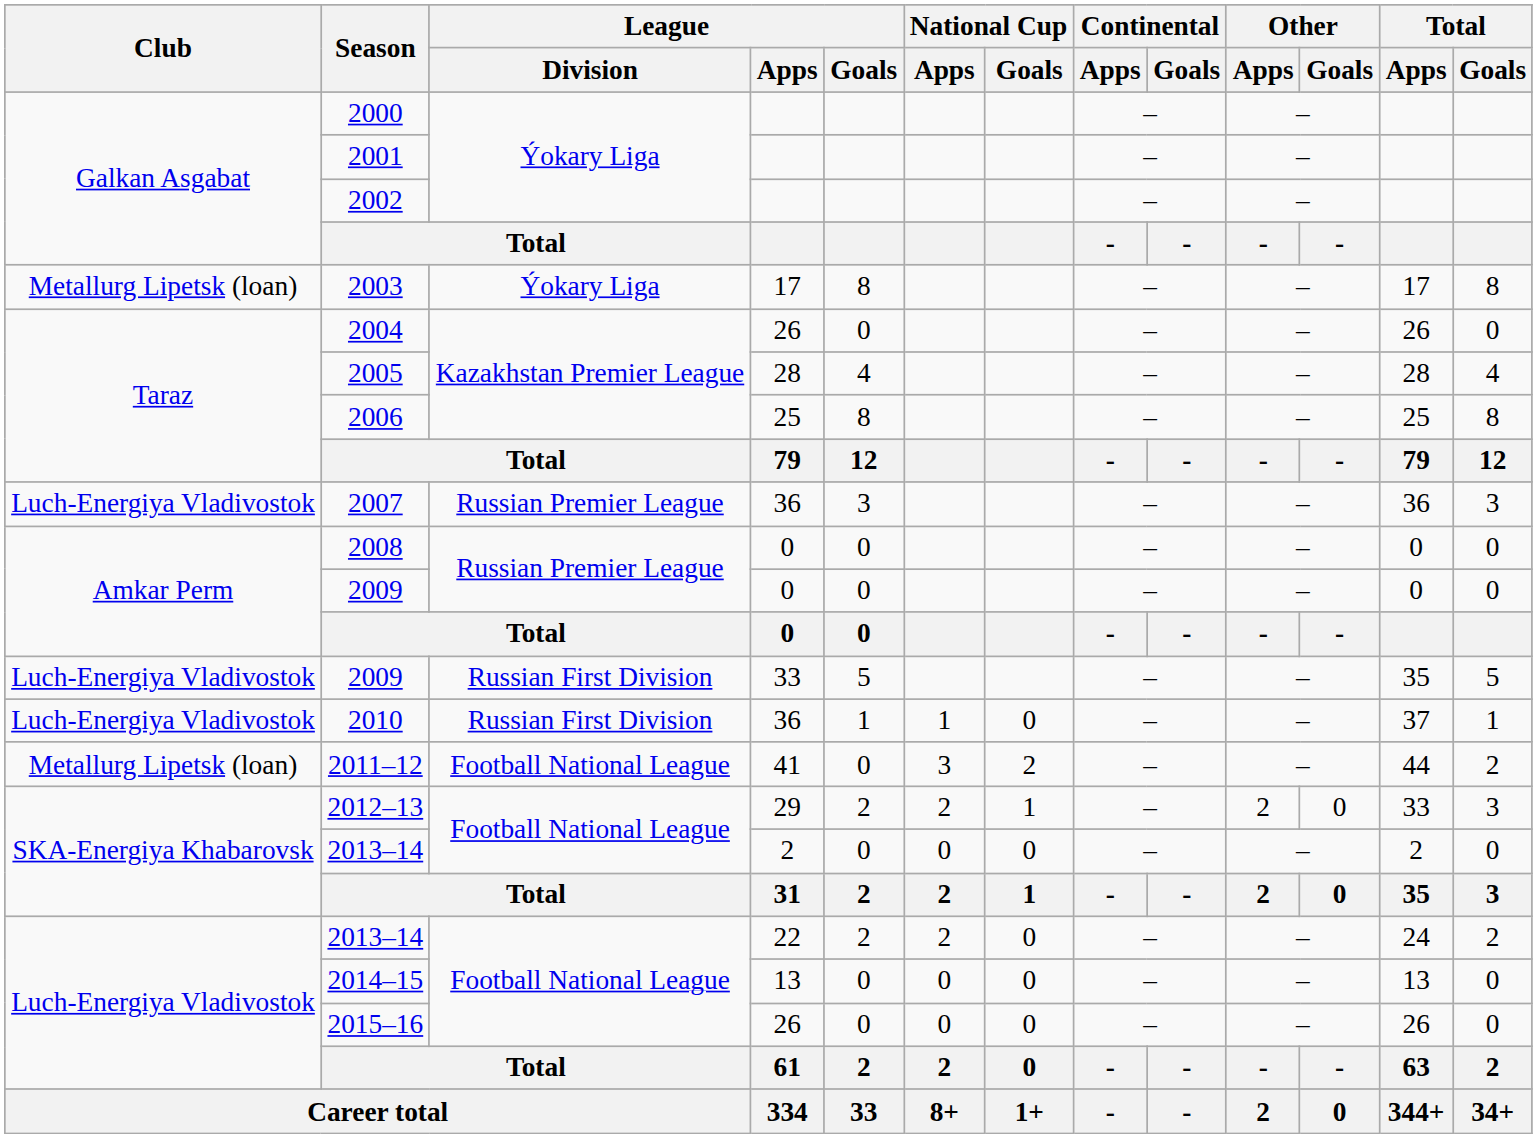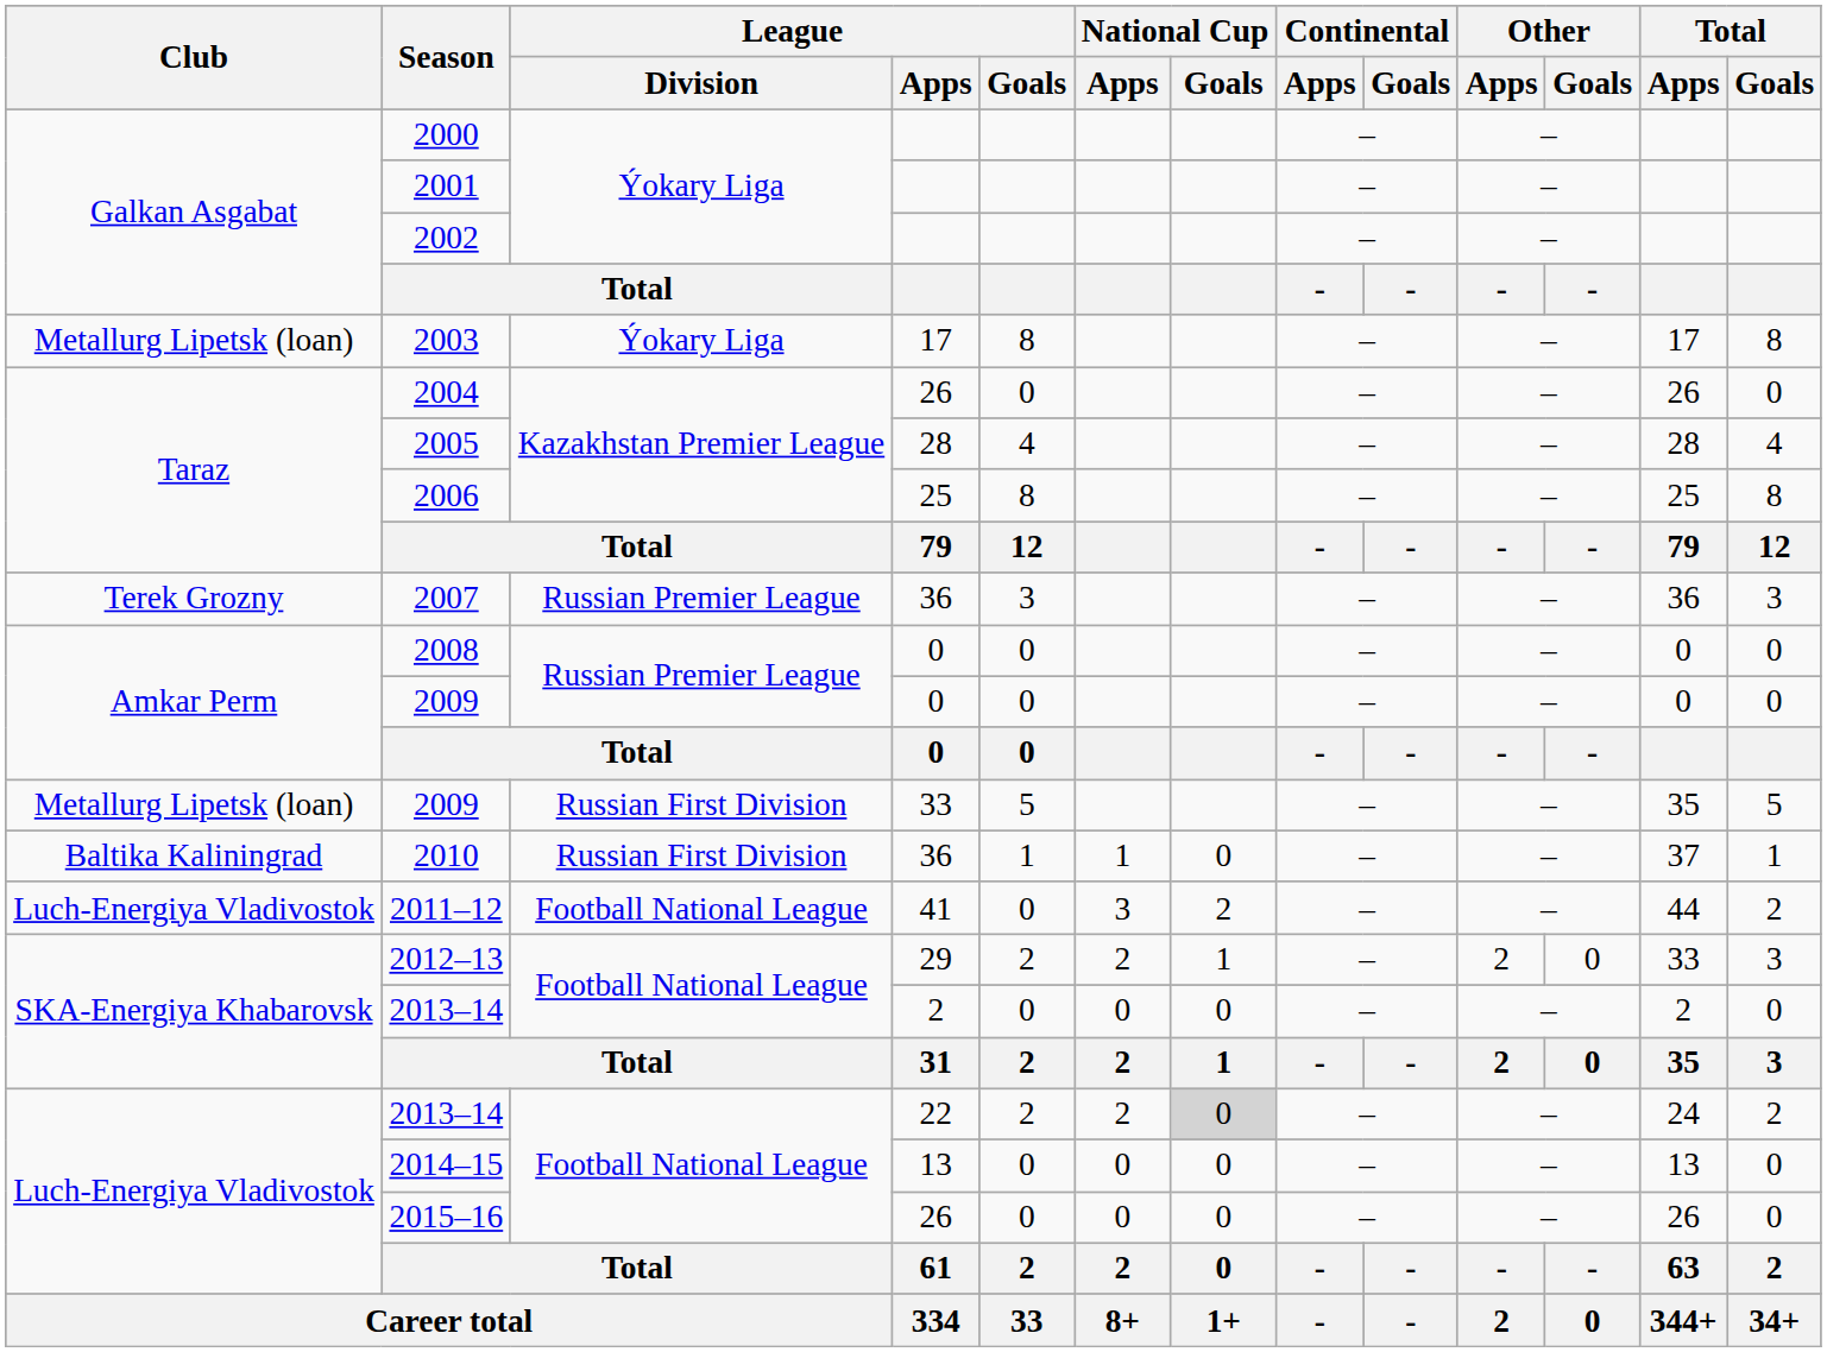 <table class="wikitable" style="text-align: center">
 <tr>
 <th rowspan="2">Club</th>
 <th rowspan="2">Season</th>
 <th colspan="3">League</th>
 <th colspan="2">National Cup</th>
 <th colspan="2">Continental</th>
 <th colspan="2">Other</th>
 <th colspan="2">Total</th>
 </tr>
 <tr>
 <th>Division</th>
 <th>Apps</th>
 <th>Goals</th>
 <th>Apps</th>
 <th>Goals</th>
 <th>Apps</th>
 <th>Goals</th>
 <th>Apps</th>
 <th>Goals</th>
 <th>Apps</th>
 <th>Goals</th>
 </tr>
 <tr>
 <td rowspan="4"><a href='#'>Galkan Asgabat</a></td>
 <td><a href='#'>2000</a></td>
 <td rowspan="3"><a href='#'>Ýokary Liga</a></td>
 <td></td>
 <td></td>
 <td></td>
 <td></td>
 <td colspan="2">–</td>
 <td colspan="2">–</td>
 <td></td>
 <td></td>
 </tr>
 <tr>
 <td><a href='#'>2001</a></td>
 <td></td>
 <td></td>
 <td></td>
 <td></td>
 <td colspan="2">–</td>
 <td colspan="2">–</td>
 <td></td>
 <td></td>
 </tr>
 <tr>
 <td><a href='#'>2002</a></td>
 <td></td>
 <td></td>
 <td></td>
 <td></td>
 <td colspan="2">–</td>
 <td colspan="2">–</td>
 <td></td>
 <td></td>
 </tr>
 <tr>
 <th colspan="2">Total</th>
 <th></th>
 <th></th>
 <th></th>
 <th></th>
 <th>-</th>
 <th>-</th>
 <th>-</th>
 <th>-</th>
 <th></th>
 <th></th>
 </tr>
 <tr>
 <td><a href='#'>Metallurg Lipetsk</a> (loan)</td>
 <td><a href='#'>2003</a></td>
 <td><a href='#'>Ýokary Liga</a></td>
 <td>17</td>
 <td>8</td>
 <td></td>
 <td></td>
 <td colspan="2">–</td>
 <td colspan="2">–</td>
 <td>17</td>
 <td>8</td>
 </tr>
 <tr>
 <td rowspan="4"><a href='#'>Taraz</a></td>
 <td><a href='#'>2004</a></td>
 <td rowspan="3"><a href='#'>Kazakhstan Premier League</a></td>
 <td>26</td>
 <td>0</td>
 <td></td>
 <td></td>
 <td colspan="2">–</td>
 <td colspan="2">–</td>
 <td>26</td>
 <td>0</td>
 </tr>
 <tr>
 <td><a href='#'>2005</a></td>
 <td>28</td>
 <td>4</td>
 <td></td>
 <td></td>
 <td colspan="2">–</td>
 <td colspan="2">–</td>
 <td>28</td>
 <td>4</td>
 </tr>
 <tr>
 <td><a href='#'>2006</a></td>
 <td>25</td>
 <td>8</td>
 <td></td>
 <td></td>
 <td colspan="2">–</td>
 <td colspan="2">–</td>
 <td>25</td>
 <td>8</td>
 </tr>
 <tr>
 <th colspan="2">Total</th>
 <th>79</th>
 <th>12</th>
 <th></th>
 <th></th>
 <th>-</th>
 <th>-</th>
 <th>-</th>
 <th>-</th>
 <th>79</th>
 <th>12</th>
 </tr>
 <tr>
-<td><a href='#'>Luch-Energiya Vladivostok</a></td>
+<td><a href='#'>Terek Grozny</a></td>
 <td><a href='#'>2007</a></td>
 <td><a href='#'>Russian Premier League</a></td>
 <td>36</td>
 <td>3</td>
 <td></td>
 <td></td>
 <td colspan="2">–</td>
 <td colspan="2">–</td>
 <td>36</td>
 <td>3</td>
 </tr>
 <tr>
 <td rowspan="3"><a href='#'>Amkar Perm</a></td>
 <td><a href='#'>2008</a></td>
 <td rowspan="2"><a href='#'>Russian Premier League</a></td>
 <td>0</td>
 <td>0</td>
 <td></td>
 <td></td>
 <td colspan="2">–</td>
 <td colspan="2">–</td>
 <td>0</td>
 <td>0</td>
 </tr>
 <tr>
 <td><a href='#'>2009</a></td>
 <td>0</td>
 <td>0</td>
 <td></td>
 <td></td>
 <td colspan="2">–</td>
 <td colspan="2">–</td>
 <td>0</td>
 <td>0</td>
 </tr>
 <tr>
 <th colspan="2">Total</th>
 <th>0</th>
 <th>0</th>
 <th></th>
 <th></th>
 <th>-</th>
 <th>-</th>
 <th>-</th>
 <th>-</th>
 <th></th>
 <th></th>
 </tr>
 <tr>
-<td><a href='#'>Luch-Energiya Vladivostok</a></td>
+<td><a href='#'>Metallurg Lipetsk</a> (loan)</td>
 <td><a href='#'>2009</a></td>
 <td><a href='#'>Russian First Division</a></td>
 <td>33</td>
 <td>5</td>
 <td></td>
 <td></td>
 <td colspan="2">–</td>
 <td colspan="2">–</td>
 <td>35</td>
 <td>5</td>
 </tr>
 <tr>
-<td><a href='#'>Luch-Energiya Vladivostok</a></td>
+<td><a href='#'>Baltika Kaliningrad</a></td>
 <td><a href='#'>2010</a></td>
 <td><a href='#'>Russian First Division</a></td>
 <td>36</td>
 <td>1</td>
 <td>1</td>
 <td>0</td>
 <td colspan="2">–</td>
 <td colspan="2">–</td>
 <td>37</td>
 <td>1</td>
 </tr>
 <tr>
-<td><a href='#'>Metallurg Lipetsk</a> (loan)</td>
+<td><a href='#'>Luch-Energiya Vladivostok</a></td>
 <td><a href='#'>2011–12</a></td>
 <td><a href='#'>Football National League</a></td>
 <td>41</td>
 <td>0</td>
 <td>3</td>
 <td>2</td>
 <td colspan="2">–</td>
 <td colspan="2">–</td>
 <td>44</td>
 <td>2</td>
 </tr>
 <tr>
 <td rowspan="3"><a href='#'>SKA-Energiya Khabarovsk</a></td>
 <td><a href='#'>2012–13</a></td>
 <td rowspan="2"><a href='#'>Football National League</a></td>
 <td>29</td>
 <td>2</td>
 <td>2</td>
 <td>1</td>
 <td colspan="2">–</td>
 <td>2</td>
 <td>0</td>
 <td>33</td>
 <td>3</td>
 </tr>
 <tr>
 <td><a href='#'>2013–14</a></td>
 <td>2</td>
 <td>0</td>
 <td>0</td>
 <td>0</td>
 <td colspan="2">–</td>
 <td colspan="2">–</td>
 <td>2</td>
 <td>0</td>
 </tr>
 <tr>
 <th colspan="2">Total</th>
 <th>31</th>
 <th>2</th>
 <th>2</th>
 <th>1</th>
 <th>-</th>
 <th>-</th>
 <th>2</th>
 <th>0</th>
 <th>35</th>
 <th>3</th>
 </tr>
 <tr>
 <td rowspan="4"><a href='#'>Luch-Energiya Vladivostok</a></td>
 <td><a href='#'>2013–14</a></td>
 <td rowspan="3"><a href='#'>Football National League</a></td>
 <td>22</td>
 <td>2</td>
 <td>2</td>
-<td>0</td>
+<td style="background: lightgrey;">0</td>
 <td colspan="2">–</td>
 <td colspan="2">–</td>
 <td>24</td>
 <td>2</td>
 </tr>
 <tr>
 <td><a href='#'>2014–15</a></td>
 <td>13</td>
 <td>0</td>
 <td>0</td>
 <td>0</td>
 <td colspan="2">–</td>
 <td colspan="2">–</td>
 <td>13</td>
 <td>0</td>
 </tr>
 <tr>
 <td><a href='#'>2015–16</a></td>
 <td>26</td>
 <td>0</td>
 <td>0</td>
 <td>0</td>
 <td colspan="2">–</td>
 <td colspan="2">–</td>
 <td>26</td>
 <td>0</td>
 </tr>
 <tr>
 <th colspan="2">Total</th>
 <th>61</th>
 <th>2</th>
 <th>2</th>
 <th>0</th>
 <th>-</th>
 <th>-</th>
 <th>-</th>
 <th>-</th>
 <th>63</th>
 <th>2</th>
 </tr>
 <tr>
 <th colspan="3">Career total</th>
 <th>334</th>
 <th>33</th>
 <th>8+</th>
 <th>1+</th>
 <th>-</th>
 <th>-</th>
 <th>2</th>
 <th>0</th>
 <th>344+</th>
 <th>34+</th>
 </tr>
 </table>
